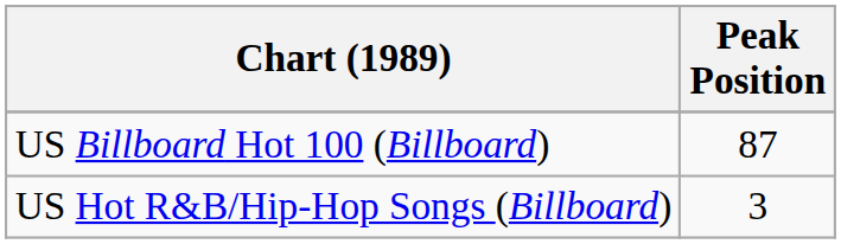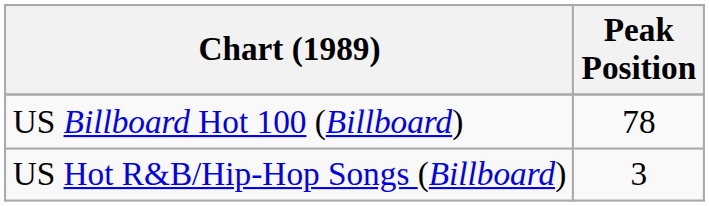 <table class="wikitable">
 <tr>
 <th>Chart (1989)</th>
 <th>Peak<br>Position</th>
 </tr>
 <tr>
 </tr>
 <tr>
 <td>US <a href='#'><em>Billboard</em> Hot 100</a> (<em><a href='#'>Billboard</a></em>)</td>
-<td align="center">87</td>
+<td align="center">78</td>
 </tr>
 <tr>
 <td>US <a href='#'>Hot R&B/Hip-Hop Songs </a> (<em><a href='#'>Billboard</a></em>)</td>
 <td align="center">3</td>
 </tr>
 </table>
